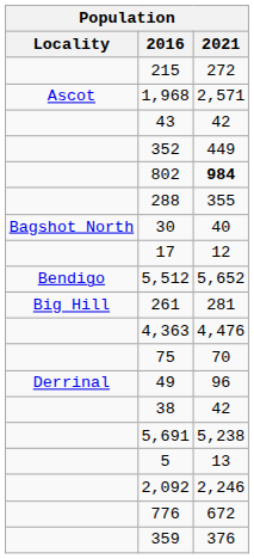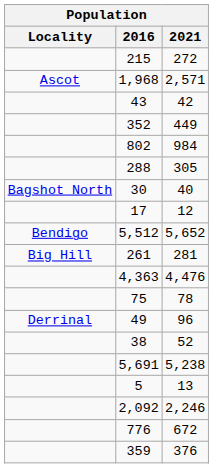 <table class="wikitable" style="text-align:center;">
 <tr>
 <th colspan="3" style="text-align:center; font-weight:bold">Population</th>
 </tr>
 <tr>
 <th style="text-align:center; background:  font-weight:bold">Locality</th>
 <th style="text-align:center; background:  font-weight:bold"><strong>2016</strong></th>
 <th style="text-align:center; background:  font-weight:bold"><strong>2021</strong></th>
 </tr>
 <tr>
 <td></td>
 <td>215</td>
 <td>272</td>
 </tr>
 <tr>
 <td><a href='#'>Ascot</a></td>
 <td>1,968</td>
 <td>2,571</td>
 </tr>
 <tr>
 <td></td>
 <td>43</td>
 <td>42</td>
 </tr>
 <tr>
 <td></td>
 <td>352</td>
 <td>449</td>
 </tr>
 <tr>
 <td></td>
 <td>802</td>
-<td><strong>984</strong></td>
+<td>984</td>
 </tr>
 <tr>
 <td></td>
 <td>288</td>
-<td>355</td>
+<td>305</td>
 </tr>
 <tr>
 <td><a href='#'>Bagshot North</a></td>
 <td>30</td>
 <td>40</td>
 </tr>
 <tr>
 <td></td>
 <td>17</td>
 <td>12</td>
 </tr>
 <tr>
 <td><a href='#'>Bendigo</a></td>
 <td>5,512</td>
 <td>5,652</td>
 </tr>
 <tr>
 <td><a href='#'>Big Hill</a></td>
 <td>261</td>
 <td>281</td>
 </tr>
 <tr>
 <td></td>
 <td>4,363</td>
 <td>4,476</td>
 </tr>
 <tr>
 <td></td>
 <td>75</td>
-<td>70</td>
+<td>78</td>
 </tr>
 <tr>
 <td><a href='#'>Derrinal</a></td>
 <td>49</td>
 <td>96</td>
 </tr>
 <tr>
 <td></td>
 <td>38</td>
-<td>42</td>
+<td>52</td>
 </tr>
 <tr>
 <td></td>
 <td>5,691</td>
 <td>5,238</td>
 </tr>
 <tr>
 <td></td>
 <td>5</td>
 <td>13</td>
 </tr>
 <tr>
 <td></td>
 <td>2,092</td>
 <td>2,246</td>
 </tr>
 <tr>
 <td></td>
 <td>776</td>
 <td>672</td>
 </tr>
 <tr>
 <td></td>
 <td>359</td>
 <td>376</td>
 </tr>
 </table>
